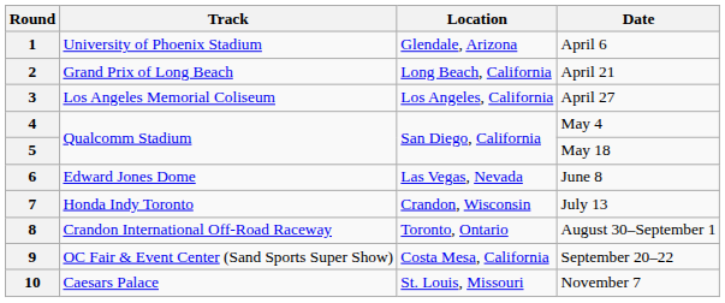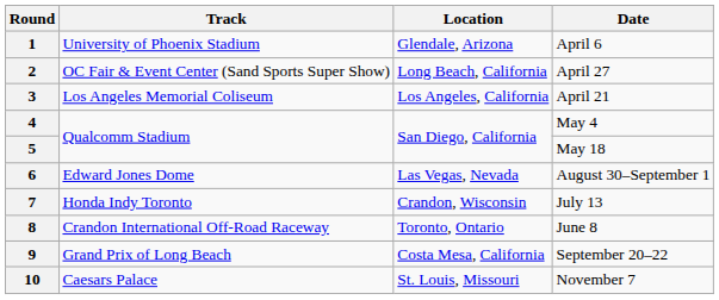 <table class="wikitable" style="font-size: 85%;">
 <tr>
 <th>Round</th>
 <th>Track</th>
 <th>Location</th>
 <th>Date</th>
 </tr>
 <tr>
 <th>1</th>
 <td><a href='#'>University of Phoenix Stadium</a></td>
 <td> <a href='#'>Glendale</a>, <a href='#'>Arizona</a></td>
 <td>April 6</td>
 </tr>
 <tr>
 <th>2</th>
-<td><a href='#'>Grand Prix of Long Beach</a></td>
+<td><a href='#'>OC Fair & Event Center</a> (Sand Sports Super Show)</td>
 <td> <a href='#'>Long Beach</a>, <a href='#'>California</a></td>
-<td>April 21</td>
+<td>April 27</td>
 </tr>
 <tr>
 <th>3</th>
 <td><a href='#'>Los Angeles Memorial Coliseum</a></td>
 <td> <a href='#'>Los Angeles</a>, <a href='#'>California</a></td>
-<td>April 27</td>
+<td>April 21</td>
 </tr>
 <tr>
 <th>4</th>
 <td rowspan=2><a href='#'>Qualcomm Stadium</a></td>
 <td rowspan=2> <a href='#'>San Diego</a>, <a href='#'>California</a></td>
 <td>May 4</td>
 </tr>
 <tr>
 <th>5</th>
 <td>May 18</td>
 </tr>
 <tr>
 <th>6</th>
 <td><a href='#'>Edward Jones Dome</a></td>
 <td> <a href='#'>Las Vegas</a>, <a href='#'>Nevada</a></td>
-<td>June 8</td>
+<td>August 30–September 1</td>
 </tr>
 <tr>
 <th>7</th>
 <td><a href='#'>Honda Indy Toronto</a></td>
 <td> <a href='#'>Crandon</a>, <a href='#'>Wisconsin</a></td>
 <td>July 13</td>
 </tr>
 <tr>
 <th>8</th>
 <td><a href='#'>Crandon International Off-Road Raceway</a></td>
 <td> <a href='#'>Toronto</a>, <a href='#'>Ontario</a></td>
-<td>August 30–September 1</td>
+<td>June 8</td>
 </tr>
 <tr>
 <th>9</th>
-<td><a href='#'>OC Fair & Event Center</a> (Sand Sports Super Show)</td>
+<td><a href='#'>Grand Prix of Long Beach</a></td>
 <td> <a href='#'>Costa Mesa</a>, <a href='#'>California</a></td>
 <td>September 20–22</td>
 </tr>
 <tr>
 <th>10</th>
 <td><a href='#'>Caesars Palace</a></td>
 <td> <a href='#'>St. Louis</a>, <a href='#'>Missouri</a></td>
 <td>November 7</td>
 </tr>
 </table>
